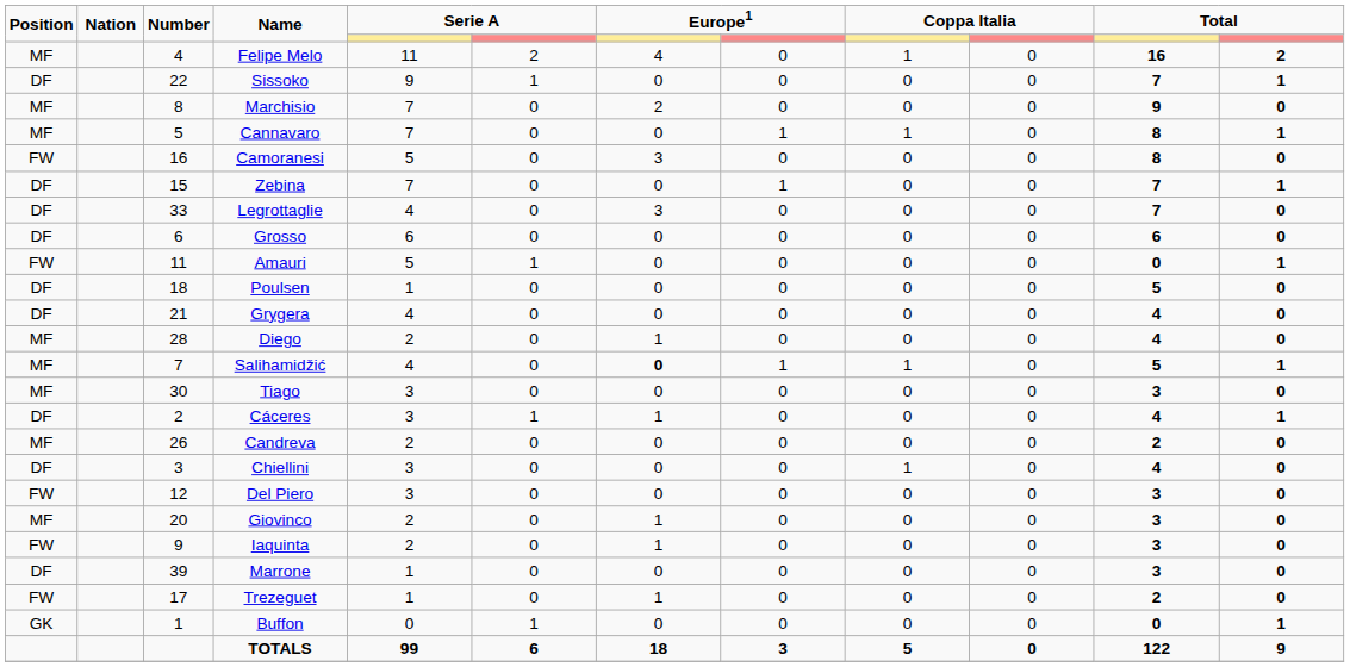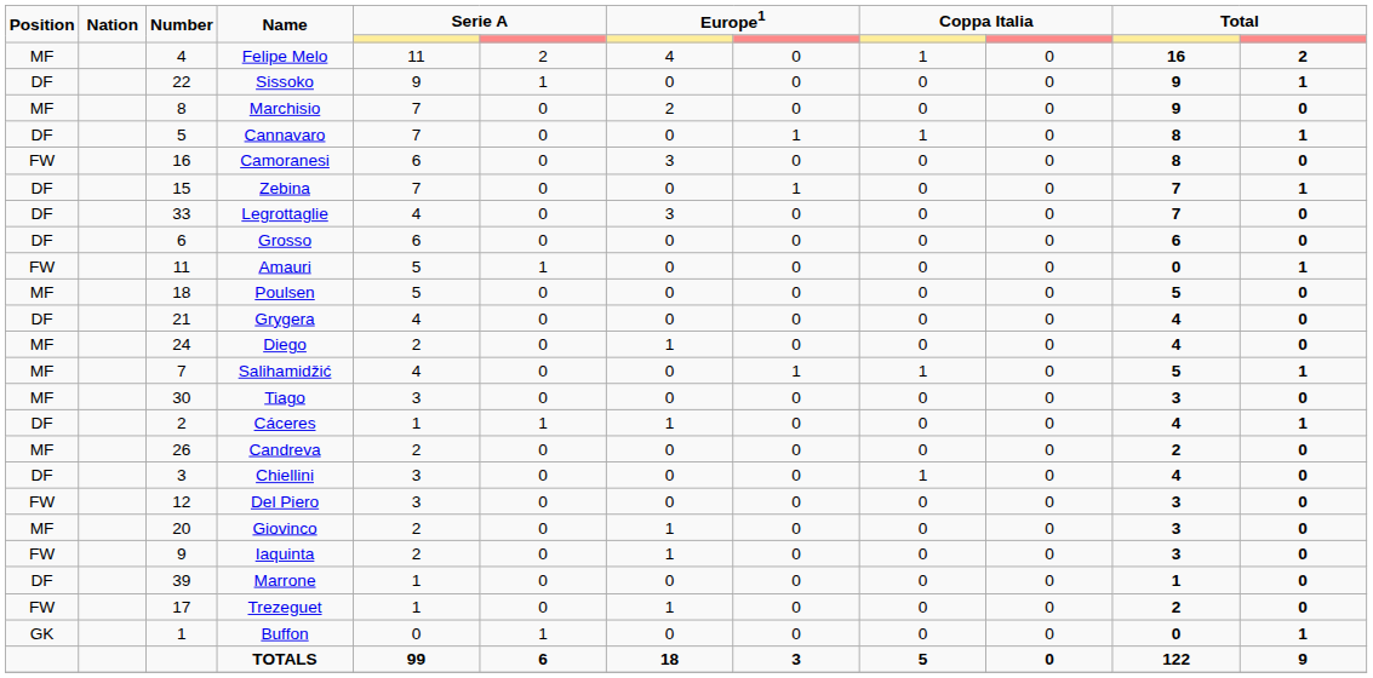 <table class="wikitable" style="font-size: 95%; text-align: center;">
 <tr>
 <td rowspan="2" width="5%" align="center"><strong>Position</strong></td>
 <td rowspan="2" width="5%" align="center"><strong>Nation</strong></td>
 <td rowspan="2" width="5%" align="center"><strong>Number</strong></td>
 <td rowspan="2" width="10%" align="center"><strong>Name</strong></td>
 <td colspan="2" align="center"><strong>Serie A</strong></td>
 <td colspan="2" align="center"><strong>Europe<sup>1</sup></strong></td>
 <td colspan="2" align="center"><strong>Coppa Italia</strong></td>
 <td colspan="2" align="center"><strong>Total</strong></td>
 </tr>
 <tr>
 <th width=60 style="background: #FFEE99"></th>
 <th width=60 style="background: #FF8888"></th>
 <th width=60 style="background: #FFEE99"></th>
 <th width=60 style="background: #FF8888"></th>
 <th width=60 style="background: #FFEE99"></th>
 <th width=60 style="background: #FF8888"></th>
 <th width=60 style="background: #FFEE99"></th>
 <th width=60 style="background: #FF8888"></th>
 </tr>
 <tr>
 <td>MF</td>
 <td></td>
 <td>4</td>
 <td><a href='#'>Felipe Melo</a></td>
 <td>11</td>
 <td>2</td>
 <td>4</td>
 <td>0</td>
 <td>1</td>
 <td>0</td>
 <td><strong>16</strong></td>
 <td><strong>2</strong></td>
 </tr>
 <tr>
 <td>DF</td>
 <td></td>
 <td>22</td>
 <td><a href='#'>Sissoko</a></td>
 <td>9</td>
 <td>1</td>
 <td>0</td>
 <td>0</td>
 <td>0</td>
 <td>0</td>
-<td><strong>7</strong></td>
+<td><strong>9</strong></td>
 <td><strong>1</strong></td>
 </tr>
 <tr>
 <td>MF</td>
 <td></td>
 <td>8</td>
 <td><a href='#'>Marchisio</a></td>
 <td>7</td>
 <td>0</td>
 <td>2</td>
 <td>0</td>
 <td>0</td>
 <td>0</td>
 <td><strong>9</strong></td>
 <td><strong>0</strong></td>
 </tr>
 <tr>
-<td>MF</td>
+<td>DF</td>
 <td></td>
 <td>5</td>
 <td><a href='#'>Cannavaro</a></td>
 <td>7</td>
 <td>0</td>
 <td>0</td>
 <td>1</td>
 <td>1</td>
 <td>0</td>
 <td><strong>8</strong></td>
 <td><strong>1</strong></td>
 </tr>
 <tr>
 <td>FW</td>
 <td></td>
 <td>16</td>
 <td><a href='#'>Camoranesi</a></td>
-<td>5</td>
+<td>6</td>
 <td>0</td>
 <td>3</td>
 <td>0</td>
 <td>0</td>
 <td>0</td>
 <td><strong>8</strong></td>
 <td><strong>0</strong></td>
 </tr>
 <tr>
 <td>DF</td>
 <td></td>
 <td>15</td>
 <td><a href='#'>Zebina</a></td>
 <td>7</td>
 <td>0</td>
 <td>0</td>
 <td>1</td>
 <td>0</td>
 <td>0</td>
 <td><strong>7</strong></td>
 <td><strong>1</strong></td>
 </tr>
 <tr>
 <td>DF</td>
 <td></td>
 <td>33</td>
 <td><a href='#'>Legrottaglie</a></td>
 <td>4</td>
 <td>0</td>
 <td>3</td>
 <td>0</td>
 <td>0</td>
 <td>0</td>
 <td><strong>7</strong></td>
 <td><strong>0</strong></td>
 </tr>
 <tr>
 <td>DF</td>
 <td></td>
 <td>6</td>
 <td><a href='#'>Grosso</a></td>
 <td>6</td>
 <td>0</td>
 <td>0</td>
 <td>0</td>
 <td>0</td>
 <td>0</td>
 <td><strong>6</strong></td>
 <td><strong>0</strong></td>
 </tr>
 <tr>
 <td>FW</td>
 <td></td>
 <td>11</td>
 <td><a href='#'>Amauri</a></td>
 <td>5</td>
 <td>1</td>
 <td>0</td>
 <td>0</td>
 <td>0</td>
 <td>0</td>
 <td><strong>0</strong></td>
 <td><strong>1</strong></td>
 </tr>
 <tr>
-<td>DF</td>
+<td>MF</td>
 <td></td>
 <td>18</td>
 <td><a href='#'>Poulsen</a></td>
-<td>1</td>
+<td>5</td>
 <td>0</td>
 <td>0</td>
 <td>0</td>
 <td>0</td>
 <td>0</td>
 <td><strong>5</strong></td>
 <td><strong>0</strong></td>
 </tr>
 <tr>
 <td>DF</td>
 <td></td>
 <td>21</td>
 <td><a href='#'>Grygera</a></td>
 <td>4</td>
 <td>0</td>
 <td>0</td>
 <td>0</td>
 <td>0</td>
 <td>0</td>
 <td><strong>4</strong></td>
 <td><strong>0</strong></td>
 </tr>
 <tr>
 <td>MF</td>
 <td></td>
-<td>28</td>
+<td>24</td>
 <td><a href='#'>Diego</a></td>
 <td>2</td>
 <td>0</td>
 <td>1</td>
 <td>0</td>
 <td>0</td>
 <td>0</td>
 <td><strong>4</strong></td>
 <td><strong>0</strong></td>
 </tr>
 <tr>
 <td>MF</td>
 <td></td>
 <td>7</td>
 <td><a href='#'>Salihamidžić</a></td>
 <td>4</td>
 <td>0</td>
-<td><strong>0</strong></td>
+<td>0</td>
 <td>1</td>
 <td>1</td>
 <td>0</td>
 <td><strong>5</strong></td>
 <td><strong>1</strong></td>
 </tr>
 <tr>
 <td>MF</td>
 <td></td>
 <td>30</td>
 <td><a href='#'>Tiago</a></td>
 <td>3</td>
 <td>0</td>
 <td>0</td>
 <td>0</td>
 <td>0</td>
 <td>0</td>
 <td><strong>3</strong></td>
 <td><strong>0</strong></td>
 </tr>
 <tr>
 <td>DF</td>
 <td></td>
 <td>2</td>
 <td><a href='#'>Cáceres</a></td>
-<td>3</td>
+<td>1</td>
 <td>1</td>
 <td>1</td>
 <td>0</td>
 <td>0</td>
 <td>0</td>
 <td><strong>4</strong></td>
 <td><strong>1</strong></td>
 </tr>
 <tr>
 <td>MF</td>
 <td></td>
 <td>26</td>
 <td><a href='#'>Candreva</a></td>
 <td>2</td>
 <td>0</td>
 <td>0</td>
 <td>0</td>
 <td>0</td>
 <td>0</td>
 <td><strong>2</strong></td>
 <td><strong>0</strong></td>
 </tr>
 <tr>
 <td>DF</td>
 <td></td>
 <td>3</td>
 <td><a href='#'>Chiellini</a></td>
 <td>3</td>
 <td>0</td>
 <td>0</td>
 <td>0</td>
 <td>1</td>
 <td>0</td>
 <td><strong>4</strong></td>
 <td><strong>0</strong></td>
 </tr>
 <tr>
 <td>FW</td>
 <td></td>
 <td>12</td>
 <td><a href='#'>Del Piero</a></td>
 <td>3</td>
 <td>0</td>
 <td>0</td>
 <td>0</td>
 <td>0</td>
 <td>0</td>
 <td><strong>3</strong></td>
 <td><strong>0</strong></td>
 </tr>
 <tr>
 <td>MF</td>
 <td></td>
 <td>20</td>
 <td><a href='#'>Giovinco</a></td>
 <td>2</td>
 <td>0</td>
 <td>1</td>
 <td>0</td>
 <td>0</td>
 <td>0</td>
 <td><strong>3</strong></td>
 <td><strong>0</strong></td>
 </tr>
 <tr>
 <td>FW</td>
 <td></td>
 <td>9</td>
 <td><a href='#'>Iaquinta</a></td>
 <td>2</td>
 <td>0</td>
 <td>1</td>
 <td>0</td>
 <td>0</td>
 <td>0</td>
 <td><strong>3</strong></td>
 <td><strong>0</strong></td>
 </tr>
 <tr>
 <td>DF</td>
 <td></td>
 <td>39</td>
 <td><a href='#'>Marrone</a></td>
 <td>1</td>
 <td>0</td>
 <td>0</td>
 <td>0</td>
 <td>0</td>
 <td>0</td>
-<td><strong>3</strong></td>
+<td><strong>1</strong></td>
 <td><strong>0</strong></td>
 </tr>
 <tr>
 <td>FW</td>
 <td></td>
 <td>17</td>
 <td><a href='#'>Trezeguet</a></td>
 <td>1</td>
 <td>0</td>
 <td>1</td>
 <td>0</td>
 <td>0</td>
 <td>0</td>
 <td><strong>2</strong></td>
 <td><strong>0</strong></td>
 </tr>
 <tr>
 <td>GK</td>
 <td></td>
 <td>1</td>
 <td><a href='#'>Buffon</a></td>
 <td>0</td>
 <td>1</td>
 <td>0</td>
 <td>0</td>
 <td>0</td>
 <td>0</td>
 <td><strong>0</strong></td>
 <td><strong>1</strong></td>
 </tr>
 <tr>
 <td></td>
 <td></td>
 <td></td>
 <td><strong>TOTALS</strong></td>
 <td><strong>99</strong></td>
 <td><strong>6</strong></td>
 <td><strong>18</strong></td>
 <td><strong>3</strong></td>
 <td><strong>5</strong></td>
 <td><strong>0</strong></td>
 <td><strong>122</strong></td>
 <td><strong>9</strong></td>
 </tr>
 <tr>
 </tr>
 </table>
